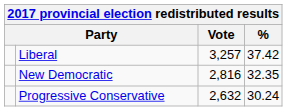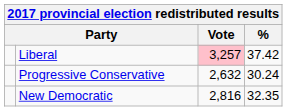 <table class="wikitable">
 <tr>
 <th colspan="4"><a href='#'>2017 provincial election</a> redistributed results</th>
 </tr>
 <tr>
 <th bgcolor="#DDDDFF" width="130px" colspan="2">Party</th>
 <th bgcolor="#DDDDFF" width="50px">Vote</th>
 <th bgcolor="#DDDDFF" width="30px">%</th>
 </tr>
 <tr>
 <td> </td>
 <td><a href='#'>Liberal</a></td>
-<td align=right>3,257</td>
+<td align=right style="background: pink;">3,257</td>
 <td align=right>37.42</td>
+</tr>
+<tr>
+<td> </td>
+<td><a href='#'>Progressive Conservative</a></td>
+<td align=right>2,632</td>
+<td align=right>30.24</td>
 </tr>
 <tr>
 <td> </td>
 <td><a href='#'>New Democratic</a></td>
 <td align=right>2,816</td>
 <td align=right>32.35</td>
 </tr>
-<tr>
-<td> </td>
-<td><a href='#'>Progressive Conservative</a></td>
-<td align=right>2,632</td>
-<td align=right>30.24</td>
-</tr>
 </table>
